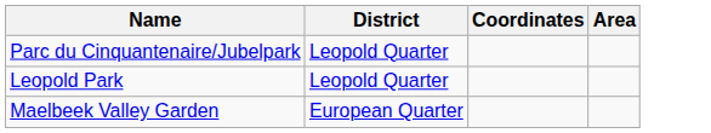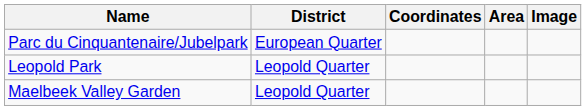 <table class="wikitable sortable">
 <tr>
 <th>Name</th>
 <th>District</th>
 <th>Coordinates</th>
 <th>Area</th>
+<th>Image</th>
 </tr>
 <tr>
 <td><a href='#'>Parc du Cinquantenaire/Jubelpark</a></td>
-<td><a href='#'>Leopold Quarter</a></td>
+<td><a href='#'>European Quarter</a></td>
+<td></td>
 <td></td>
 <td></td>
 </tr>
 <tr>
 <td><a href='#'>Leopold Park</a></td>
 <td><a href='#'>Leopold Quarter</a></td>
 <td></td>
 <td></td>
+<td></td>
 </tr>
 <tr>
 <td><a href='#'>Maelbeek Valley Garden</a></td>
-<td><a href='#'>European Quarter</a></td>
+<td><a href='#'>Leopold Quarter</a></td>
+<td></td>
 <td></td>
 <td></td>
 </tr>
 </table>
